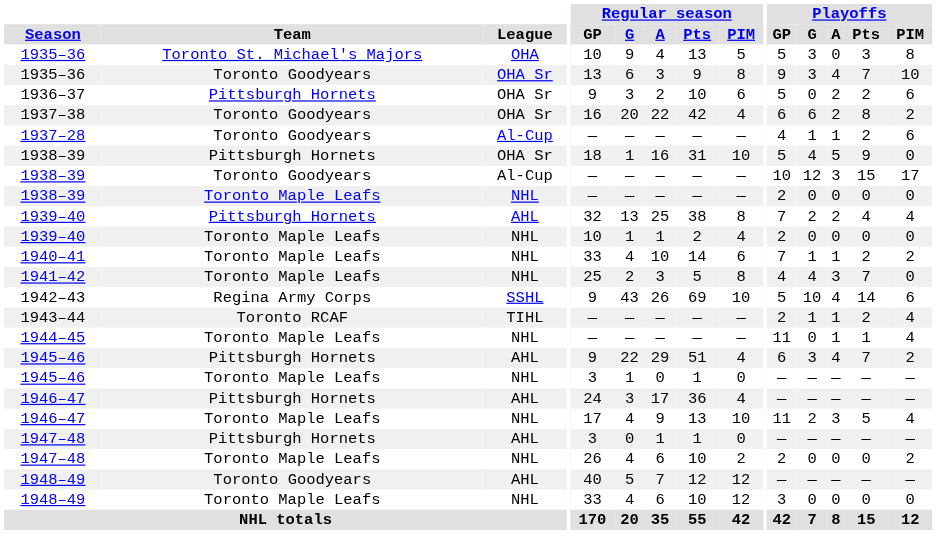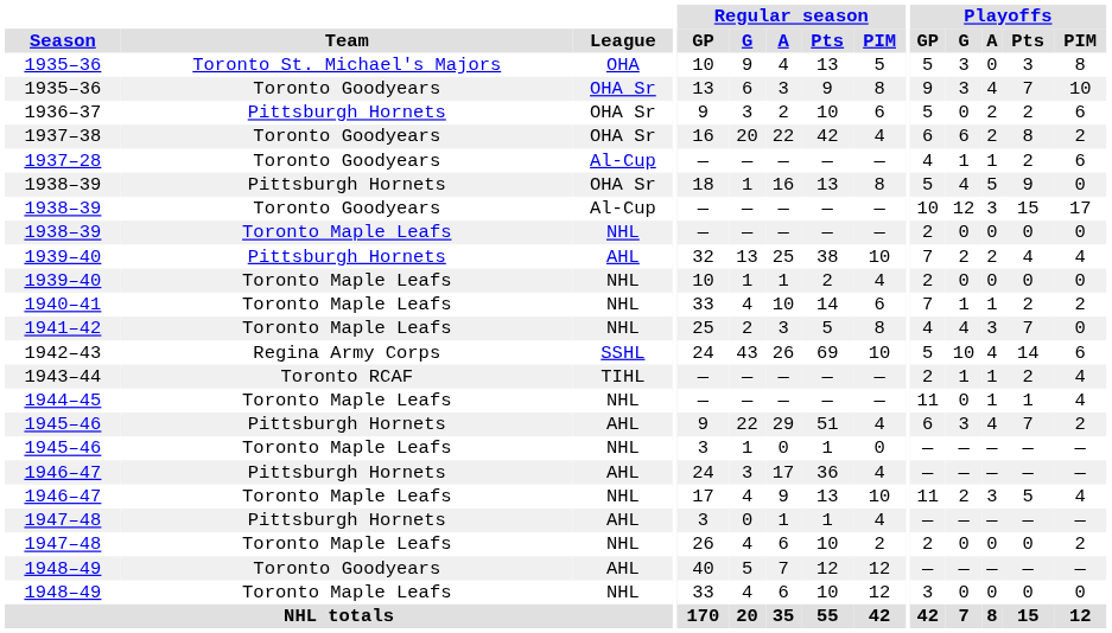 <table border="0" cellpadding="1" cellspacing="0" style="text-align:center; width:60em">
 <tr bgcolor="#e0e0e0">
 <th colspan="3" bgcolor="#ffffff"></th>
 <th rowspan="100" bgcolor="#ffffff"></th>
 <th colspan="5"><a href='#'>Regular season</a></th>
 <th rowspan="100" bgcolor="#ffffff"></th>
 <th colspan="5"><a href='#'>Playoffs</a></th>
 </tr>
 <tr bgcolor="#e0e0e0">
 <th><a href='#'>Season</a></th>
 <th>Team</th>
 <th>League</th>
 <th>GP</th>
 <th><a href='#'>G</a></th>
 <th><a href='#'>A</a></th>
 <th><a href='#'>Pts</a></th>
 <th><a href='#'>PIM</a></th>
 <th>GP</th>
 <th>G</th>
 <th>A</th>
 <th>Pts</th>
 <th>PIM</th>
 </tr>
 <tr>
 <td><a href='#'>1935–36</a></td>
 <td><a href='#'>Toronto St. Michael's Majors</a></td>
 <td><a href='#'>OHA</a></td>
 <td>10</td>
 <td>9</td>
 <td>4</td>
 <td>13</td>
 <td>5</td>
 <td>5</td>
 <td>3</td>
 <td>0</td>
 <td>3</td>
 <td>8</td>
 </tr>
 <tr bgcolor="#f0f0f0">
 <td>1935–36</td>
 <td>Toronto Goodyears</td>
 <td><a href='#'>OHA Sr</a></td>
 <td>13</td>
 <td>6</td>
 <td>3</td>
 <td>9</td>
 <td>8</td>
 <td>9</td>
 <td>3</td>
 <td>4</td>
 <td>7</td>
 <td>10</td>
 </tr>
 <tr>
 <td>1936–37</td>
 <td><a href='#'>Pittsburgh Hornets</a></td>
 <td>OHA Sr</td>
 <td>9</td>
 <td>3</td>
 <td>2</td>
 <td>10</td>
 <td>6</td>
 <td>5</td>
 <td>0</td>
 <td>2</td>
 <td>2</td>
 <td>6</td>
 </tr>
 <tr bgcolor="#f0f0f0">
 <td>1937–38</td>
 <td>Toronto Goodyears</td>
 <td>OHA Sr</td>
 <td>16</td>
 <td>20</td>
 <td>22</td>
 <td>42</td>
 <td>4</td>
 <td>6</td>
 <td>6</td>
 <td>2</td>
 <td>8</td>
 <td>2</td>
 </tr>
 <tr>
 <td><a href='#'>1937–28</a></td>
 <td>Toronto Goodyears</td>
 <td><a href='#'>Al-Cup</a></td>
 <td>—</td>
 <td>—</td>
 <td>—</td>
 <td>—</td>
 <td>—</td>
 <td>4</td>
 <td>1</td>
 <td>1</td>
 <td>2</td>
 <td>6</td>
 </tr>
 <tr bgcolor="#f0f0f0">
 <td>1938–39</td>
 <td>Pittsburgh Hornets</td>
 <td>OHA Sr</td>
 <td>18</td>
 <td>1</td>
 <td>16</td>
-<td>31</td>
-<td>10</td>
+<td>13</td>
+<td>8</td>
 <td>5</td>
 <td>4</td>
 <td>5</td>
 <td>9</td>
 <td>0</td>
 </tr>
 <tr>
 <td><a href='#'>1938–39</a></td>
 <td>Toronto Goodyears</td>
 <td>Al-Cup</td>
 <td>—</td>
 <td>—</td>
 <td>—</td>
 <td>—</td>
 <td>—</td>
 <td>10</td>
 <td>12</td>
 <td>3</td>
 <td>15</td>
 <td>17</td>
 </tr>
 <tr bgcolor="#f0f0f0">
 <td><a href='#'>1938–39</a></td>
 <td><a href='#'>Toronto Maple Leafs</a></td>
 <td><a href='#'>NHL</a></td>
 <td>—</td>
 <td>—</td>
 <td>—</td>
 <td>—</td>
 <td>—</td>
 <td>2</td>
 <td>0</td>
 <td>0</td>
 <td>0</td>
 <td>0</td>
 </tr>
 <tr>
 <td><a href='#'>1939–40</a></td>
 <td><a href='#'>Pittsburgh Hornets</a></td>
 <td><a href='#'>AHL</a></td>
 <td>32</td>
 <td>13</td>
 <td>25</td>
 <td>38</td>
-<td>8</td>
+<td>10</td>
 <td>7</td>
 <td>2</td>
 <td>2</td>
 <td>4</td>
 <td>4</td>
 </tr>
 <tr bgcolor="#f0f0f0">
 <td><a href='#'>1939–40</a></td>
 <td>Toronto Maple Leafs</td>
 <td>NHL</td>
 <td>10</td>
 <td>1</td>
 <td>1</td>
 <td>2</td>
 <td>4</td>
 <td>2</td>
 <td>0</td>
 <td>0</td>
 <td>0</td>
 <td>0</td>
 </tr>
 <tr>
 <td><a href='#'>1940–41</a></td>
 <td>Toronto Maple Leafs</td>
 <td>NHL</td>
 <td>33</td>
 <td>4</td>
 <td>10</td>
 <td>14</td>
 <td>6</td>
 <td>7</td>
 <td>1</td>
 <td>1</td>
 <td>2</td>
 <td>2</td>
 </tr>
 <tr bgcolor="#f0f0f0">
 <td><a href='#'>1941–42</a></td>
 <td>Toronto Maple Leafs</td>
 <td>NHL</td>
 <td>25</td>
 <td>2</td>
 <td>3</td>
 <td>5</td>
 <td>8</td>
 <td>4</td>
 <td>4</td>
 <td>3</td>
 <td>7</td>
 <td>0</td>
 </tr>
 <tr>
 <td>1942–43</td>
 <td>Regina Army Corps</td>
 <td><a href='#'>SSHL</a></td>
-<td>9</td>
+<td>24</td>
 <td>43</td>
 <td>26</td>
 <td>69</td>
 <td>10</td>
 <td>5</td>
 <td>10</td>
 <td>4</td>
 <td>14</td>
 <td>6</td>
 </tr>
 <tr bgcolor="#f0f0f0">
 <td>1943–44</td>
 <td>Toronto RCAF</td>
 <td>TIHL</td>
 <td>—</td>
 <td>—</td>
 <td>—</td>
 <td>—</td>
 <td>—</td>
 <td>2</td>
 <td>1</td>
 <td>1</td>
 <td>2</td>
 <td>4</td>
 </tr>
 <tr>
 <td><a href='#'>1944–45</a></td>
 <td>Toronto Maple Leafs</td>
 <td>NHL</td>
 <td>—</td>
 <td>—</td>
 <td>—</td>
 <td>—</td>
 <td>—</td>
 <td>11</td>
 <td>0</td>
 <td>1</td>
 <td>1</td>
 <td>4</td>
 </tr>
 <tr bgcolor="#f0f0f0">
 <td><a href='#'>1945–46</a></td>
 <td>Pittsburgh Hornets</td>
 <td>AHL</td>
 <td>9</td>
 <td>22</td>
 <td>29</td>
 <td>51</td>
 <td>4</td>
 <td>6</td>
 <td>3</td>
 <td>4</td>
 <td>7</td>
 <td>2</td>
 </tr>
 <tr>
 <td><a href='#'>1945–46</a></td>
 <td>Toronto Maple Leafs</td>
 <td>NHL</td>
 <td>3</td>
 <td>1</td>
 <td>0</td>
 <td>1</td>
 <td>0</td>
 <td>—</td>
 <td>—</td>
 <td>—</td>
 <td>—</td>
 <td>—</td>
 </tr>
 <tr bgcolor="#f0f0f0">
 <td><a href='#'>1946–47</a></td>
 <td>Pittsburgh Hornets</td>
 <td>AHL</td>
 <td>24</td>
 <td>3</td>
 <td>17</td>
 <td>36</td>
 <td>4</td>
 <td>—</td>
 <td>—</td>
 <td>—</td>
 <td>—</td>
 <td>—</td>
 </tr>
 <tr>
 <td><a href='#'>1946–47</a></td>
 <td>Toronto Maple Leafs</td>
 <td>NHL</td>
 <td>17</td>
 <td>4</td>
 <td>9</td>
 <td>13</td>
 <td>10</td>
 <td>11</td>
 <td>2</td>
 <td>3</td>
 <td>5</td>
 <td>4</td>
 </tr>
 <tr bgcolor="#f0f0f0">
 <td><a href='#'>1947–48</a></td>
 <td>Pittsburgh Hornets</td>
 <td>AHL</td>
 <td>3</td>
 <td>0</td>
 <td>1</td>
 <td>1</td>
-<td>0</td>
+<td>4</td>
 <td>—</td>
 <td>—</td>
 <td>—</td>
 <td>—</td>
 <td>—</td>
 </tr>
 <tr>
 <td><a href='#'>1947–48</a></td>
 <td>Toronto Maple Leafs</td>
 <td>NHL</td>
 <td>26</td>
 <td>4</td>
 <td>6</td>
 <td>10</td>
 <td>2</td>
 <td>2</td>
 <td>0</td>
 <td>0</td>
 <td>0</td>
 <td>2</td>
 </tr>
 <tr bgcolor="#f0f0f0">
 <td><a href='#'>1948–49</a></td>
 <td>Toronto Goodyears</td>
 <td>AHL</td>
 <td>40</td>
 <td>5</td>
 <td>7</td>
 <td>12</td>
 <td>12</td>
 <td>—</td>
 <td>—</td>
 <td>—</td>
 <td>—</td>
 <td>—</td>
 </tr>
 <tr>
 <td><a href='#'>1948–49</a></td>
 <td>Toronto Maple Leafs</td>
 <td>NHL</td>
 <td>33</td>
 <td>4</td>
 <td>6</td>
 <td>10</td>
 <td>12</td>
 <td>3</td>
 <td>0</td>
 <td>0</td>
 <td>0</td>
 <td>0</td>
 </tr>
 <tr bgcolor="#e0e0e0">
 <th colspan="3">NHL totals</th>
 <th>170</th>
 <th>20</th>
 <th>35</th>
 <th>55</th>
 <th>42</th>
 <th>42</th>
 <th>7</th>
 <th>8</th>
 <th>15</th>
 <th>12</th>
 </tr>
 </table>
